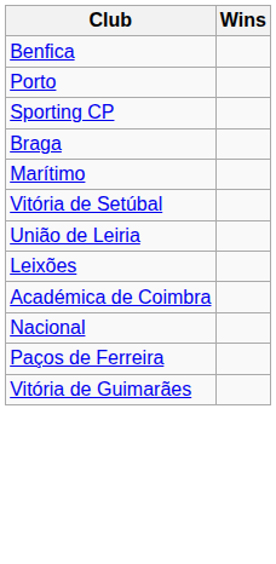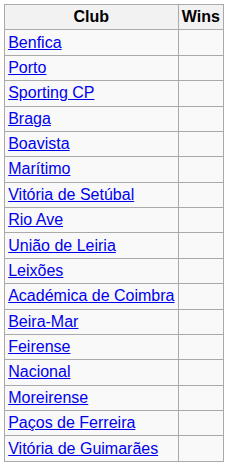 <table class="wikitable sortable" style="border-collapse:collapse">
 <tr>
 <th>Club</th>
 <th>Wins</th>
 </tr>
 <tr>
 <td><a href='#'>Benfica</a></td>
 <td align="center"></td>
 </tr>
 <tr>
 <td><a href='#'>Porto</a></td>
 <td align="center"></td>
 </tr>
 <tr>
 <td><a href='#'>Sporting CP</a></td>
 <td align="center"></td>
 </tr>
 <tr>
 <td><a href='#'>Braga</a></td>
 <td align="center"></td>
 </tr>
 <tr>
+<td><a href='#'>Boavista</a></td>
+<td align="center"></td>
+</tr>
+<tr>
 <td><a href='#'>Marítimo</a></td>
 <td align="center"></td>
 </tr>
 <tr>
 <td><a href='#'>Vitória de Setúbal</a></td>
+<td align="center"></td>
+</tr>
+<tr>
+<td><a href='#'>Rio Ave</a></td>
 <td align="center"></td>
 </tr>
 <tr>
 <td><a href='#'>União de Leiria</a></td>
 <td align="center"></td>
 </tr>
 <tr>
 <td><a href='#'>Leixões</a></td>
 <td align="center"></td>
 </tr>
 <tr>
 <td><a href='#'>Académica de Coimbra</a></td>
 <td align="center"></td>
 </tr>
 <tr>
+<td><a href='#'>Beira-Mar</a></td>
+<td align="center"></td>
+</tr>
+<tr>
+<td><a href='#'>Feirense</a></td>
+<td align="center"></td>
+</tr>
+<tr>
 <td><a href='#'>Nacional</a></td>
+<td align="center"></td>
+</tr>
+<tr>
+<td><a href='#'>Moreirense</a></td>
 <td align="center"></td>
 </tr>
 <tr>
 <td><a href='#'>Paços de Ferreira</a></td>
 <td align="center"></td>
 </tr>
 <tr>
 <td><a href='#'>Vitória de Guimarães</a></td>
 <td align="center"></td>
 </tr>
 </table>
